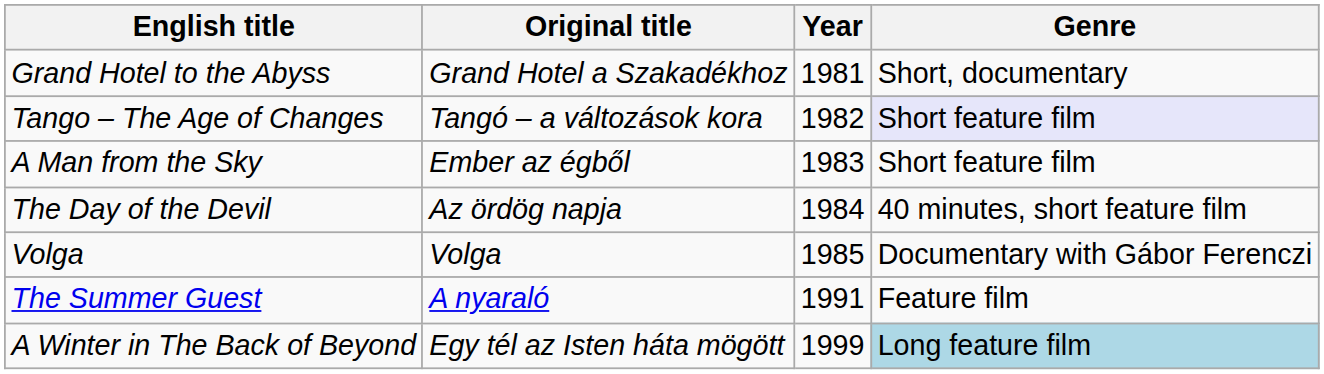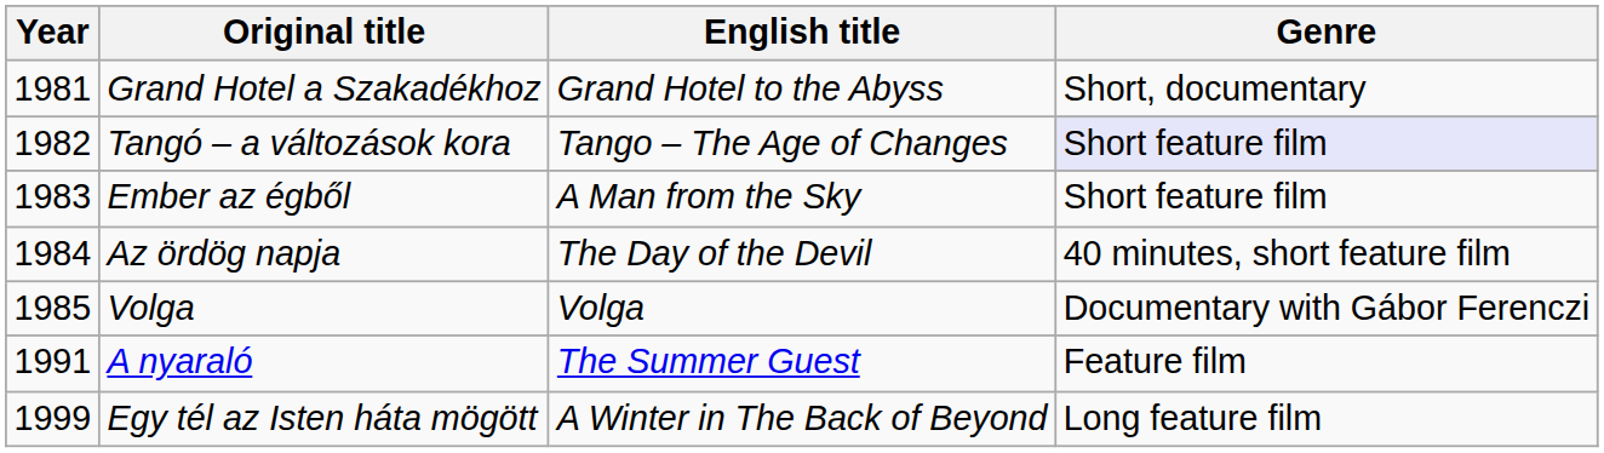 <table class="wikitable" style="text-align:left">
 <tr>
+<th>Year</th>
+<th>Original title</th>
 <th>English title</th>
-<th>Original title</th>
-<th>Year</th>
 <th>Genre</th>
 </tr>
 <tr>
+<td>1981</td>
+<td><em>Grand Hotel a Szakadékhoz</em></td>
 <td><em>Grand Hotel to the Abyss</em></td>
-<td><em>Grand Hotel a Szakadékhoz</em></td>
-<td>1981</td>
 <td>Short, documentary</td>
 </tr>
 <tr>
+<td>1982</td>
+<td><em>Tangó – a változások kora</em></td>
 <td><em>Tango – The Age of Changes</em></td>
-<td><em>Tangó – a változások kora</em></td>
-<td>1982</td>
 <td style="background: lavender;">Short feature film </td>
 </tr>
 <tr>
+<td>1983</td>
+<td><em>Ember az égből</em></td>
 <td><em>A Man from the Sky</em></td>
-<td><em>Ember az égből</em></td>
-<td>1983</td>
 <td>Short feature film</td>
 </tr>
 <tr>
+<td>1984</td>
+<td><em>Az ördög napja</em></td>
 <td><em>The Day of the Devil</em></td>
-<td><em>Az ördög napja</em></td>
-<td>1984</td>
 <td>40 minutes, short feature film</td>
 </tr>
 <tr>
+<td>1985</td>
 <td><em>Volga</em></td>
 <td><em>Volga</em></td>
-<td>1985</td>
 <td>Documentary with Gábor Ferenczi</td>
 </tr>
 <tr>
+<td>1991</td>
+<td><em><a href='#'>A nyaraló</a></em></td>
 <td><em><a href='#'>The Summer Guest</a></em> </td>
-<td><em><a href='#'>A nyaraló</a></em></td>
-<td>1991</td>
 <td>Feature film </td>
 </tr>
 <tr>
+<td>1999</td>
+<td><em>Egy tél az Isten háta mögött</em></td>
 <td><em>A Winter in The Back of Beyond</em></td>
-<td><em>Egy tél az Isten háta mögött</em></td>
-<td>1999</td>
-<td style="background: lightblue;">Long feature film</td>
+<td>Long feature film</td>
 </tr>
 </table>
